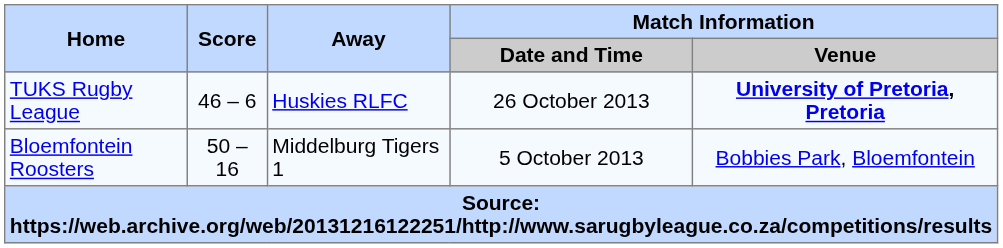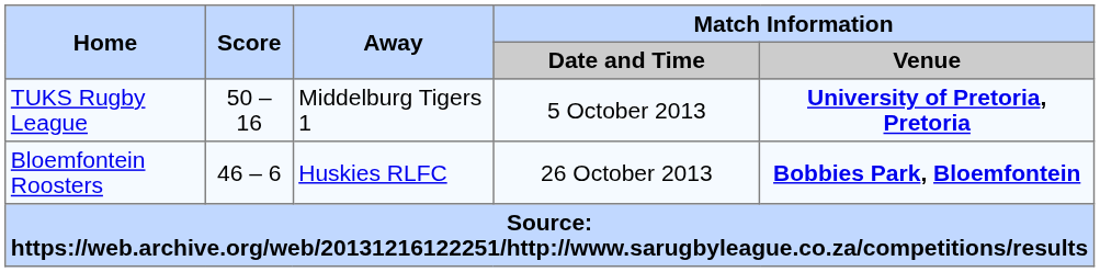 <table border=1 style="border-collapse:collapse; font-size:90%; text-align:center;" cellpadding=3 cellspacing=0 width=60%>
 <tr bgcolor=#C1D8FF>
 <th rowspan=2 width=15%>Home</th>
 <th rowspan=2 width=5%>Score</th>
 <th rowspan=2 width=15%>Away</th>
 <th colspan=6>Match Information</th>
 </tr>
 <tr bgcolor=#CCCCCC>
 <th width=20%>Date and Time</th>
 <th width=25%>Venue</th>
 </tr>
 <tr bgcolor=#F5FAFF>
 <td align=left> <a href='#'>TUKS Rugby League</a></td>
-<td>46 – 6</td>
-<td align=left> <a href='#'>Huskies RLFC</a></td>
-<td>26 October 2013</td>
+<td>50 – 16</td>
+<td align=left> Middelburg Tigers 1</td>
+<td>5 October 2013</td>
 <td><strong><a href='#'>University of Pretoria</a>, <a href='#'>Pretoria</a></strong></td>
 </tr>
 <tr bgcolor=#F5FAFF>
 <td align=left> <a href='#'>Bloemfontein Roosters</a></td>
-<td>50 – 16</td>
-<td align=left> Middelburg Tigers 1</td>
-<td>5 October 2013</td>
-<td><a href='#'>Bobbies Park</a>, <a href='#'>Bloemfontein</a></td>
+<td>46 – 6</td>
+<td align=left> <a href='#'>Huskies RLFC</a></td>
+<td>26 October 2013</td>
+<td><strong><a href='#'>Bobbies Park</a>, <a href='#'>Bloemfontein</a></strong></td>
 </tr>
 <tr bgcolor=#C1D8FF>
 <th colspan=12>Source: https://web.archive.org/web/20131216122251/http://www.sarugbyleague.co.za/competitions/results</th>
 </tr>
 </table>
